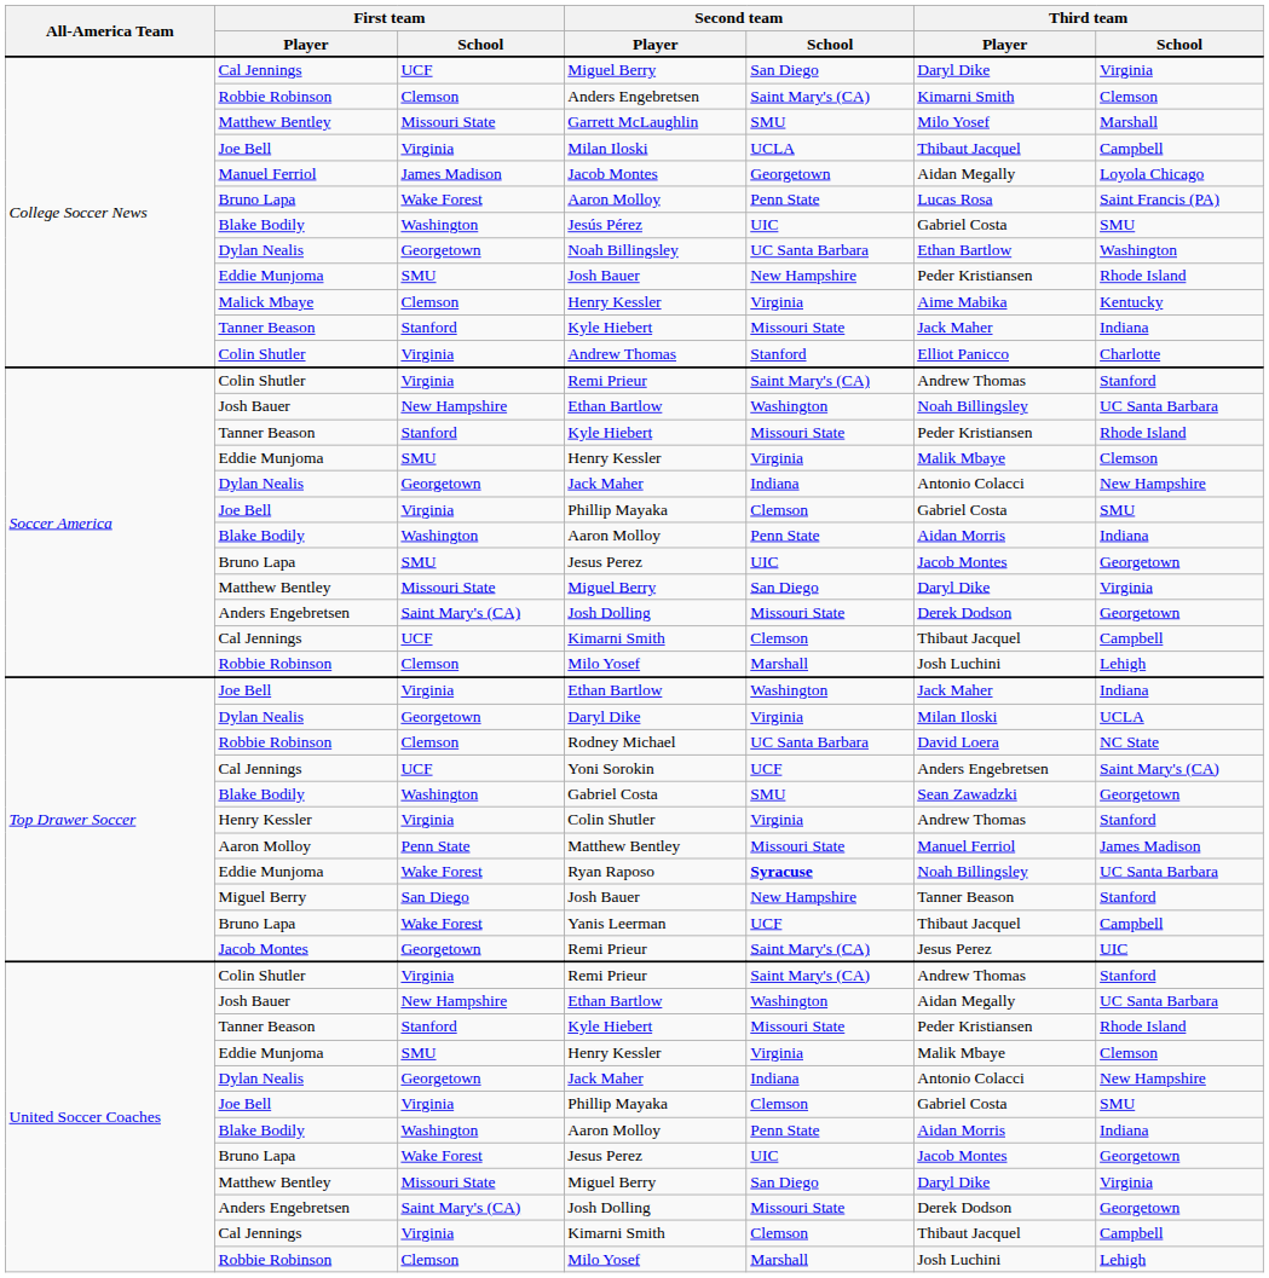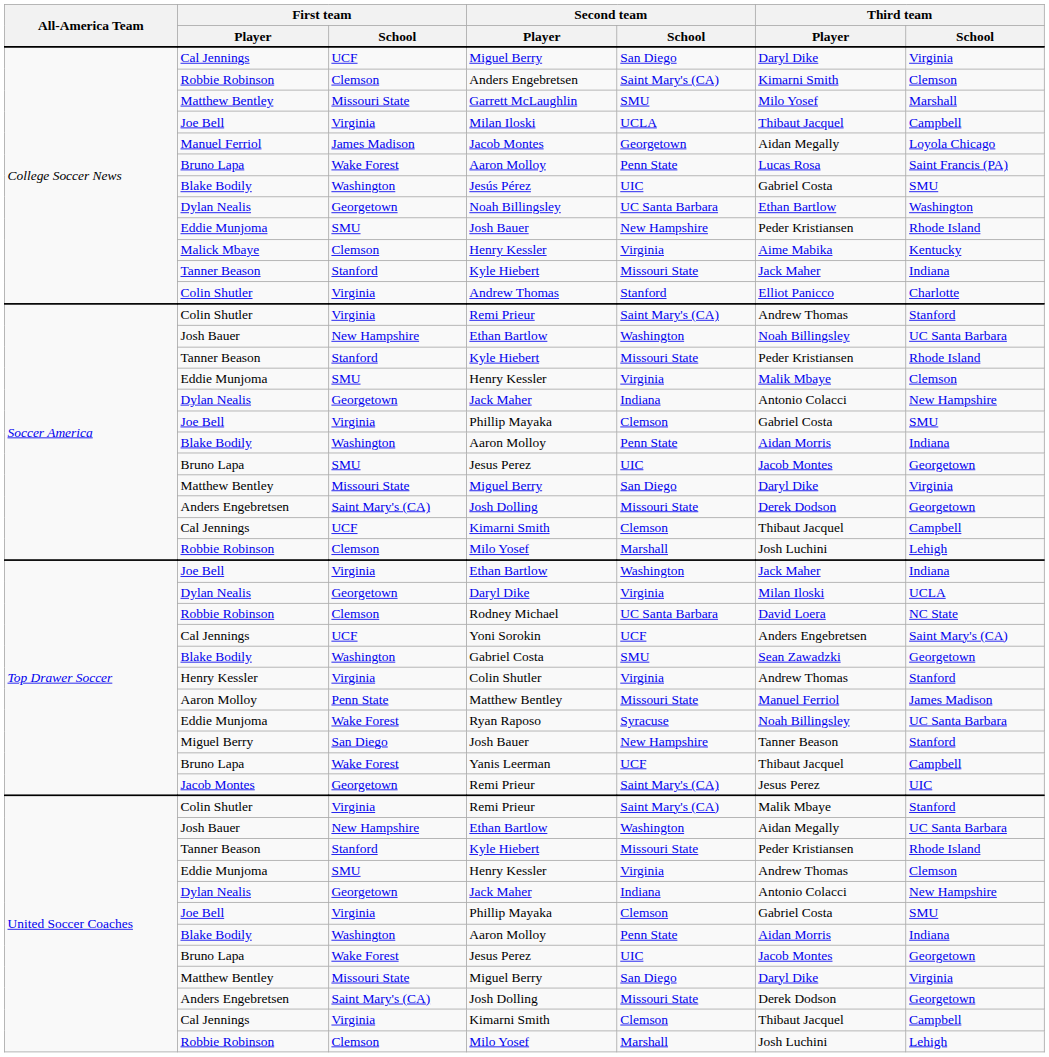 <table class="wikitable" style="width:98%;">
 <tr>
 <th rowspan="2">All-America Team</th>
 <th colspan="2">First team</th>
 <th colspan="2">Second team</th>
 <th colspan="2">Third team</th>
 </tr>
 <tr>
 <th>Player</th>
 <th>School</th>
 <th>Player</th>
 <th>School</th>
 <th>Player</th>
 <th>School</th>
 </tr>
 <tr>
 </tr>
 <tr style = "border-top:2px solid black;">
 <td rowspan="12"><em>College Soccer News</em></td>
 <td><a href='#'>Cal Jennings</a></td>
 <td><a href='#'>UCF</a></td>
 <td><a href='#'>Miguel Berry</a></td>
 <td><a href='#'>San Diego</a></td>
 <td><a href='#'>Daryl Dike</a></td>
 <td><a href='#'>Virginia</a></td>
 </tr>
 <tr>
 <td><a href='#'>Robbie Robinson</a></td>
 <td><a href='#'>Clemson</a></td>
 <td>Anders Engebretsen</td>
 <td><a href='#'>Saint Mary's (CA)</a></td>
 <td><a href='#'>Kimarni Smith</a></td>
 <td><a href='#'>Clemson</a></td>
 </tr>
 <tr>
 <td><a href='#'>Matthew Bentley</a></td>
 <td><a href='#'>Missouri State</a></td>
 <td><a href='#'>Garrett McLaughlin</a></td>
 <td><a href='#'>SMU</a></td>
 <td><a href='#'>Milo Yosef</a></td>
 <td><a href='#'>Marshall</a></td>
 </tr>
 <tr>
 <td><a href='#'>Joe Bell</a></td>
 <td><a href='#'>Virginia</a></td>
 <td><a href='#'>Milan Iloski</a></td>
 <td><a href='#'>UCLA</a></td>
 <td><a href='#'>Thibaut Jacquel</a></td>
 <td><a href='#'>Campbell</a></td>
 </tr>
 <tr>
 <td><a href='#'>Manuel Ferriol</a></td>
 <td><a href='#'>James Madison</a></td>
 <td><a href='#'>Jacob Montes</a></td>
 <td><a href='#'>Georgetown</a></td>
 <td>Aidan Megally</td>
 <td><a href='#'>Loyola Chicago</a></td>
 </tr>
 <tr>
 <td><a href='#'>Bruno Lapa</a></td>
 <td><a href='#'>Wake Forest</a></td>
 <td><a href='#'>Aaron Molloy</a></td>
 <td><a href='#'>Penn State</a></td>
 <td><a href='#'>Lucas Rosa</a></td>
 <td><a href='#'>Saint Francis (PA)</a></td>
 </tr>
 <tr>
 <td><a href='#'>Blake Bodily</a></td>
 <td><a href='#'>Washington</a></td>
 <td><a href='#'>Jesús Pérez</a></td>
 <td><a href='#'>UIC</a></td>
 <td>Gabriel Costa</td>
 <td><a href='#'>SMU</a></td>
 </tr>
 <tr>
 <td><a href='#'>Dylan Nealis</a></td>
 <td><a href='#'>Georgetown</a></td>
 <td><a href='#'>Noah Billingsley</a></td>
 <td><a href='#'>UC Santa Barbara</a></td>
 <td><a href='#'>Ethan Bartlow</a></td>
 <td><a href='#'>Washington</a></td>
 </tr>
 <tr>
 <td><a href='#'>Eddie Munjoma</a></td>
 <td><a href='#'>SMU</a></td>
 <td><a href='#'>Josh Bauer</a></td>
 <td><a href='#'>New Hampshire</a></td>
 <td>Peder Kristiansen</td>
 <td><a href='#'>Rhode Island</a></td>
 </tr>
 <tr>
 <td><a href='#'>Malick Mbaye</a></td>
 <td><a href='#'>Clemson</a></td>
 <td><a href='#'>Henry Kessler</a></td>
 <td><a href='#'>Virginia</a></td>
 <td><a href='#'>Aime Mabika</a></td>
 <td><a href='#'>Kentucky</a></td>
 </tr>
 <tr>
 <td><a href='#'>Tanner Beason</a></td>
 <td><a href='#'>Stanford</a></td>
 <td><a href='#'>Kyle Hiebert</a></td>
 <td><a href='#'>Missouri State</a></td>
 <td><a href='#'>Jack Maher</a></td>
 <td><a href='#'>Indiana</a></td>
 </tr>
 <tr>
 <td><a href='#'>Colin Shutler</a></td>
 <td><a href='#'>Virginia</a></td>
 <td><a href='#'>Andrew Thomas</a></td>
 <td><a href='#'>Stanford</a></td>
 <td><a href='#'>Elliot Panicco</a></td>
 <td><a href='#'>Charlotte</a></td>
 </tr>
 <tr style="border-top:2px solid black;">
 <td rowspan="12"><em><a href='#'>Soccer America</a></em></td>
 <td>Colin Shutler</td>
 <td><a href='#'>Virginia</a></td>
 <td><a href='#'>Remi Prieur</a></td>
 <td><a href='#'>Saint Mary's (CA)</a></td>
 <td>Andrew Thomas</td>
 <td><a href='#'>Stanford</a></td>
 </tr>
 <tr>
 <td>Josh Bauer</td>
 <td><a href='#'>New Hampshire</a></td>
 <td><a href='#'>Ethan Bartlow</a></td>
 <td><a href='#'>Washington</a></td>
 <td><a href='#'>Noah Billingsley</a></td>
 <td><a href='#'>UC Santa Barbara</a></td>
 </tr>
 <tr>
 <td>Tanner Beason</td>
 <td><a href='#'>Stanford</a></td>
 <td><a href='#'>Kyle Hiebert</a></td>
 <td><a href='#'>Missouri State</a></td>
 <td>Peder Kristiansen</td>
 <td><a href='#'>Rhode Island</a></td>
 </tr>
 <tr>
 <td>Eddie Munjoma</td>
 <td><a href='#'>SMU</a></td>
 <td>Henry Kessler</td>
 <td><a href='#'>Virginia</a></td>
 <td><a href='#'>Malik Mbaye</a></td>
 <td><a href='#'>Clemson</a></td>
 </tr>
 <tr>
 <td><a href='#'>Dylan Nealis</a></td>
 <td><a href='#'>Georgetown</a></td>
 <td><a href='#'>Jack Maher</a></td>
 <td><a href='#'>Indiana</a></td>
 <td>Antonio Colacci</td>
 <td><a href='#'>New Hampshire</a></td>
 </tr>
 <tr>
 <td><a href='#'>Joe Bell</a></td>
 <td><a href='#'>Virginia</a></td>
 <td>Phillip Mayaka</td>
 <td><a href='#'>Clemson</a></td>
 <td>Gabriel Costa</td>
 <td><a href='#'>SMU</a></td>
 </tr>
 <tr>
 <td><a href='#'>Blake Bodily</a></td>
 <td><a href='#'>Washington</a></td>
 <td>Aaron Molloy</td>
 <td><a href='#'>Penn State</a></td>
 <td><a href='#'>Aidan Morris</a></td>
 <td><a href='#'>Indiana</a></td>
 </tr>
 <tr>
 <td>Bruno Lapa</td>
 <td><a href='#'>SMU</a></td>
 <td>Jesus Perez</td>
 <td><a href='#'>UIC</a></td>
 <td><a href='#'>Jacob Montes</a></td>
 <td><a href='#'>Georgetown</a></td>
 </tr>
 <tr>
 <td>Matthew Bentley</td>
 <td><a href='#'>Missouri State</a></td>
 <td><a href='#'>Miguel Berry</a></td>
 <td><a href='#'>San Diego</a></td>
 <td><a href='#'>Daryl Dike</a></td>
 <td><a href='#'>Virginia</a></td>
 </tr>
 <tr>
 <td>Anders Engebretsen</td>
 <td><a href='#'>Saint Mary's (CA)</a></td>
 <td><a href='#'>Josh Dolling</a></td>
 <td><a href='#'>Missouri State</a></td>
 <td><a href='#'>Derek Dodson</a></td>
 <td><a href='#'>Georgetown</a></td>
 </tr>
 <tr>
 <td>Cal Jennings</td>
 <td><a href='#'>UCF</a></td>
 <td><a href='#'>Kimarni Smith</a></td>
 <td><a href='#'>Clemson</a></td>
 <td>Thibaut Jacquel</td>
 <td><a href='#'>Campbell</a></td>
 </tr>
 <tr>
 <td><a href='#'>Robbie Robinson</a></td>
 <td><a href='#'>Clemson</a></td>
 <td><a href='#'>Milo Yosef</a></td>
 <td><a href='#'>Marshall</a></td>
 <td>Josh Luchini</td>
 <td><a href='#'>Lehigh</a></td>
 </tr>
 <tr style="border-top:2px solid black;">
 <td rowspan="11"><em><a href='#'>Top Drawer Soccer</a></em></td>
 <td><a href='#'>Joe Bell</a></td>
 <td><a href='#'>Virginia</a></td>
 <td><a href='#'>Ethan Bartlow</a></td>
 <td><a href='#'>Washington</a></td>
 <td><a href='#'>Jack Maher</a></td>
 <td><a href='#'>Indiana</a></td>
 </tr>
 <tr>
 <td><a href='#'>Dylan Nealis</a></td>
 <td><a href='#'>Georgetown</a></td>
 <td><a href='#'>Daryl Dike</a></td>
 <td><a href='#'>Virginia</a></td>
 <td><a href='#'>Milan Iloski</a></td>
 <td><a href='#'>UCLA</a></td>
 </tr>
 <tr>
 <td><a href='#'>Robbie Robinson</a></td>
 <td><a href='#'>Clemson</a></td>
 <td>Rodney Michael</td>
 <td><a href='#'>UC Santa Barbara</a></td>
 <td><a href='#'>David Loera</a></td>
 <td><a href='#'>NC State</a></td>
 </tr>
 <tr>
 <td>Cal Jennings</td>
 <td><a href='#'>UCF</a></td>
 <td>Yoni Sorokin</td>
 <td><a href='#'>UCF</a></td>
 <td>Anders Engebretsen</td>
 <td><a href='#'>Saint Mary's (CA)</a></td>
 </tr>
 <tr>
 <td><a href='#'>Blake Bodily</a></td>
 <td><a href='#'>Washington</a></td>
 <td>Gabriel Costa</td>
 <td><a href='#'>SMU</a></td>
 <td><a href='#'>Sean Zawadzki</a></td>
 <td><a href='#'>Georgetown</a></td>
 </tr>
 <tr>
 <td>Henry Kessler</td>
 <td><a href='#'>Virginia</a></td>
 <td>Colin Shutler</td>
 <td><a href='#'>Virginia</a></td>
 <td>Andrew Thomas</td>
 <td><a href='#'>Stanford</a></td>
 </tr>
 <tr>
 <td>Aaron Molloy</td>
 <td><a href='#'>Penn State</a></td>
 <td>Matthew Bentley</td>
 <td><a href='#'>Missouri State</a></td>
 <td><a href='#'>Manuel Ferriol</a></td>
 <td><a href='#'>James Madison</a></td>
 </tr>
 <tr>
 <td>Eddie Munjoma</td>
 <td><a href='#'>Wake Forest</a></td>
 <td>Ryan Raposo</td>
-<td><strong><a href='#'>Syracuse</a></strong></td>
+<td><a href='#'>Syracuse</a></td>
 <td><a href='#'>Noah Billingsley</a></td>
 <td><a href='#'>UC Santa Barbara</a></td>
 </tr>
 <tr>
 <td>Miguel Berry</td>
 <td><a href='#'>San Diego</a></td>
 <td>Josh Bauer</td>
 <td><a href='#'>New Hampshire</a></td>
 <td>Tanner Beason</td>
 <td><a href='#'>Stanford</a></td>
 </tr>
 <tr>
 <td>Bruno Lapa</td>
 <td><a href='#'>Wake Forest</a></td>
 <td>Yanis Leerman</td>
 <td><a href='#'>UCF</a></td>
 <td>Thibaut Jacquel</td>
 <td><a href='#'>Campbell</a></td>
 </tr>
 <tr>
 <td><a href='#'>Jacob Montes</a></td>
 <td><a href='#'>Georgetown</a></td>
 <td>Remi Prieur</td>
 <td><a href='#'>Saint Mary's (CA)</a></td>
 <td>Jesus Perez</td>
 <td><a href='#'>UIC</a></td>
 </tr>
 <tr style="border-top:2px solid black;">
 <td rowspan="12"><a href='#'>United Soccer Coaches</a></td>
 <td>Colin Shutler</td>
 <td><a href='#'>Virginia</a></td>
 <td>Remi Prieur</td>
 <td><a href='#'>Saint Mary's (CA)</a></td>
-<td>Andrew Thomas</td>
+<td>Malik Mbaye</td>
 <td><a href='#'>Stanford</a></td>
 </tr>
 <tr>
 <td>Josh Bauer</td>
 <td><a href='#'>New Hampshire</a></td>
 <td><a href='#'>Ethan Bartlow</a></td>
 <td><a href='#'>Washington</a></td>
 <td>Aidan Megally</td>
 <td><a href='#'>UC Santa Barbara</a></td>
 </tr>
 <tr>
 <td>Tanner Beason</td>
 <td><a href='#'>Stanford</a></td>
 <td><a href='#'>Kyle Hiebert</a></td>
 <td><a href='#'>Missouri State</a></td>
 <td>Peder Kristiansen</td>
 <td><a href='#'>Rhode Island</a></td>
 </tr>
 <tr>
 <td>Eddie Munjoma</td>
 <td><a href='#'>SMU</a></td>
 <td>Henry Kessler</td>
 <td><a href='#'>Virginia</a></td>
-<td>Malik Mbaye</td>
+<td>Andrew Thomas</td>
 <td><a href='#'>Clemson</a></td>
 </tr>
 <tr>
 <td><a href='#'>Dylan Nealis</a></td>
 <td><a href='#'>Georgetown</a></td>
 <td><a href='#'>Jack Maher</a></td>
 <td><a href='#'>Indiana</a></td>
 <td>Antonio Colacci</td>
 <td><a href='#'>New Hampshire</a></td>
 </tr>
 <tr>
 <td><a href='#'>Joe Bell</a></td>
 <td><a href='#'>Virginia</a></td>
 <td>Phillip Mayaka</td>
 <td><a href='#'>Clemson</a></td>
 <td>Gabriel Costa</td>
 <td><a href='#'>SMU</a></td>
 </tr>
 <tr>
 <td><a href='#'>Blake Bodily</a></td>
 <td><a href='#'>Washington</a></td>
 <td>Aaron Molloy</td>
 <td><a href='#'>Penn State</a></td>
 <td><a href='#'>Aidan Morris</a></td>
 <td><a href='#'>Indiana</a></td>
 </tr>
 <tr>
 <td>Bruno Lapa</td>
 <td><a href='#'>Wake Forest</a></td>
 <td>Jesus Perez</td>
 <td><a href='#'>UIC</a></td>
 <td><a href='#'>Jacob Montes</a></td>
 <td><a href='#'>Georgetown</a></td>
 </tr>
 <tr>
 <td>Matthew Bentley</td>
 <td><a href='#'>Missouri State</a></td>
 <td>Miguel Berry</td>
 <td><a href='#'>San Diego</a></td>
 <td><a href='#'>Daryl Dike</a></td>
 <td><a href='#'>Virginia</a></td>
 </tr>
 <tr>
 <td>Anders Engebretsen</td>
 <td><a href='#'>Saint Mary's (CA)</a></td>
 <td>Josh Dolling</td>
 <td><a href='#'>Missouri State</a></td>
 <td>Derek Dodson</td>
 <td><a href='#'>Georgetown</a></td>
 </tr>
 <tr>
 <td>Cal Jennings</td>
 <td><a href='#'>Virginia</a></td>
 <td>Kimarni Smith</td>
 <td><a href='#'>Clemson</a></td>
 <td>Thibaut Jacquel</td>
 <td><a href='#'>Campbell</a></td>
 </tr>
 <tr>
 <td><a href='#'>Robbie Robinson</a></td>
 <td><a href='#'>Clemson</a></td>
 <td><a href='#'>Milo Yosef</a></td>
 <td><a href='#'>Marshall</a></td>
 <td>Josh Luchini</td>
 <td><a href='#'>Lehigh</a></td>
 </tr>
 </table>
